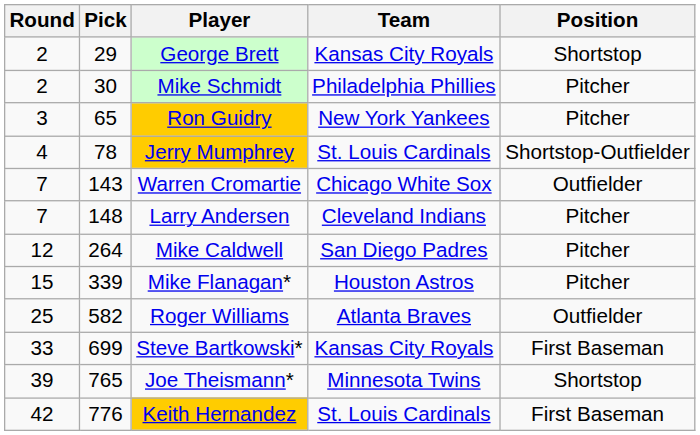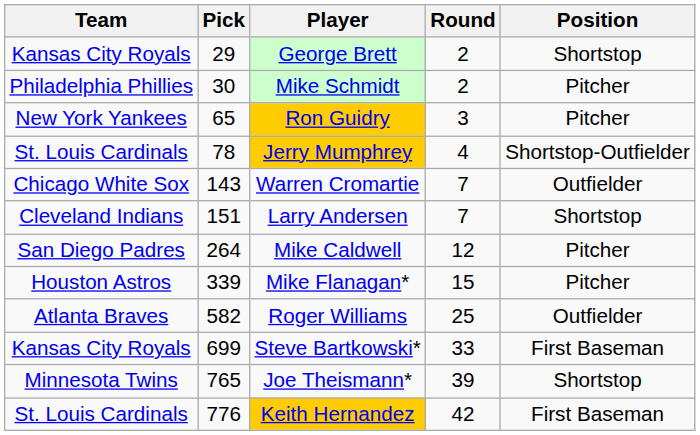 <table class="wikitable sortable" style="text-align:center;" border="1">
 <tr>
-<th>Round</th>
+<th>Team</th>
 <th>Pick</th>
 <th>Player</th>
-<th>Team</th>
+<th>Round</th>
 <th>Position</th>
 </tr>
 <tr>
-<td>2</td>
+<td><a href='#'>Kansas City Royals</a></td>
 <td>29</td>
 <td bgcolor="#CCFFCC"><a href='#'>George Brett</a></td>
-<td><a href='#'>Kansas City Royals</a></td>
+<td>2</td>
 <td>Shortstop</td>
 </tr>
 <tr>
-<td>2</td>
+<td><a href='#'>Philadelphia Phillies</a></td>
 <td>30</td>
 <td bgcolor="#CCFFCC"><a href='#'>Mike Schmidt</a></td>
-<td><a href='#'>Philadelphia Phillies</a></td>
+<td>2</td>
 <td>Pitcher</td>
 </tr>
 <tr>
-<td>3</td>
+<td><a href='#'>New York Yankees</a></td>
 <td>65</td>
 <td bgcolor="#FFCC00"><a href='#'>Ron Guidry</a></td>
-<td><a href='#'>New York Yankees</a></td>
+<td>3</td>
 <td>Pitcher</td>
 </tr>
 <tr>
-<td>4</td>
+<td><a href='#'>St. Louis Cardinals</a></td>
 <td>78</td>
 <td bgcolor="#FFCC00"><a href='#'>Jerry Mumphrey</a></td>
-<td><a href='#'>St. Louis Cardinals</a></td>
+<td>4</td>
 <td>Shortstop-Outfielder</td>
 </tr>
 <tr>
-<td>7</td>
+<td><a href='#'>Chicago White Sox</a></td>
 <td>143</td>
 <td><a href='#'>Warren Cromartie</a></td>
-<td><a href='#'>Chicago White Sox</a></td>
+<td>7</td>
 <td>Outfielder</td>
 </tr>
 <tr>
+<td><a href='#'>Cleveland Indians</a></td>
+<td>151</td>
+<td><a href='#'>Larry Andersen</a></td>
 <td>7</td>
-<td>148</td>
-<td><a href='#'>Larry Andersen</a></td>
-<td><a href='#'>Cleveland Indians</a></td>
+<td>Shortstop</td>
+</tr>
+<tr>
+<td><a href='#'>San Diego Padres</a></td>
+<td>264</td>
+<td><a href='#'>Mike Caldwell</a></td>
+<td>12</td>
 <td>Pitcher</td>
 </tr>
 <tr>
-<td>12</td>
-<td>264</td>
-<td><a href='#'>Mike Caldwell</a></td>
-<td><a href='#'>San Diego Padres</a></td>
+<td><a href='#'>Houston Astros</a></td>
+<td>339</td>
+<td><a href='#'>Mike Flanagan</a>*</td>
+<td>15</td>
 <td>Pitcher</td>
 </tr>
 <tr>
-<td>15</td>
-<td>339</td>
-<td><a href='#'>Mike Flanagan</a>*</td>
-<td><a href='#'>Houston Astros</a></td>
-<td>Pitcher</td>
-</tr>
-<tr>
-<td>25</td>
+<td><a href='#'>Atlanta Braves</a></td>
 <td>582</td>
 <td><a href='#'>Roger Williams</a></td>
-<td><a href='#'>Atlanta Braves</a></td>
+<td>25</td>
 <td>Outfielder</td>
 </tr>
 <tr>
-<td>33</td>
+<td><a href='#'>Kansas City Royals</a></td>
 <td>699</td>
 <td><a href='#'>Steve Bartkowski</a>*</td>
-<td><a href='#'>Kansas City Royals</a></td>
+<td>33</td>
 <td>First Baseman</td>
 </tr>
 <tr>
-<td>39</td>
+<td><a href='#'>Minnesota Twins</a></td>
 <td>765</td>
 <td><a href='#'>Joe Theismann</a>*</td>
-<td><a href='#'>Minnesota Twins</a></td>
+<td>39</td>
 <td>Shortstop</td>
 </tr>
 <tr>
-<td>42</td>
+<td><a href='#'>St. Louis Cardinals</a></td>
 <td>776</td>
 <td bgcolor="#FFCC00"><a href='#'>Keith Hernandez</a></td>
-<td><a href='#'>St. Louis Cardinals</a></td>
+<td>42</td>
 <td>First Baseman</td>
 </tr>
 </table>
